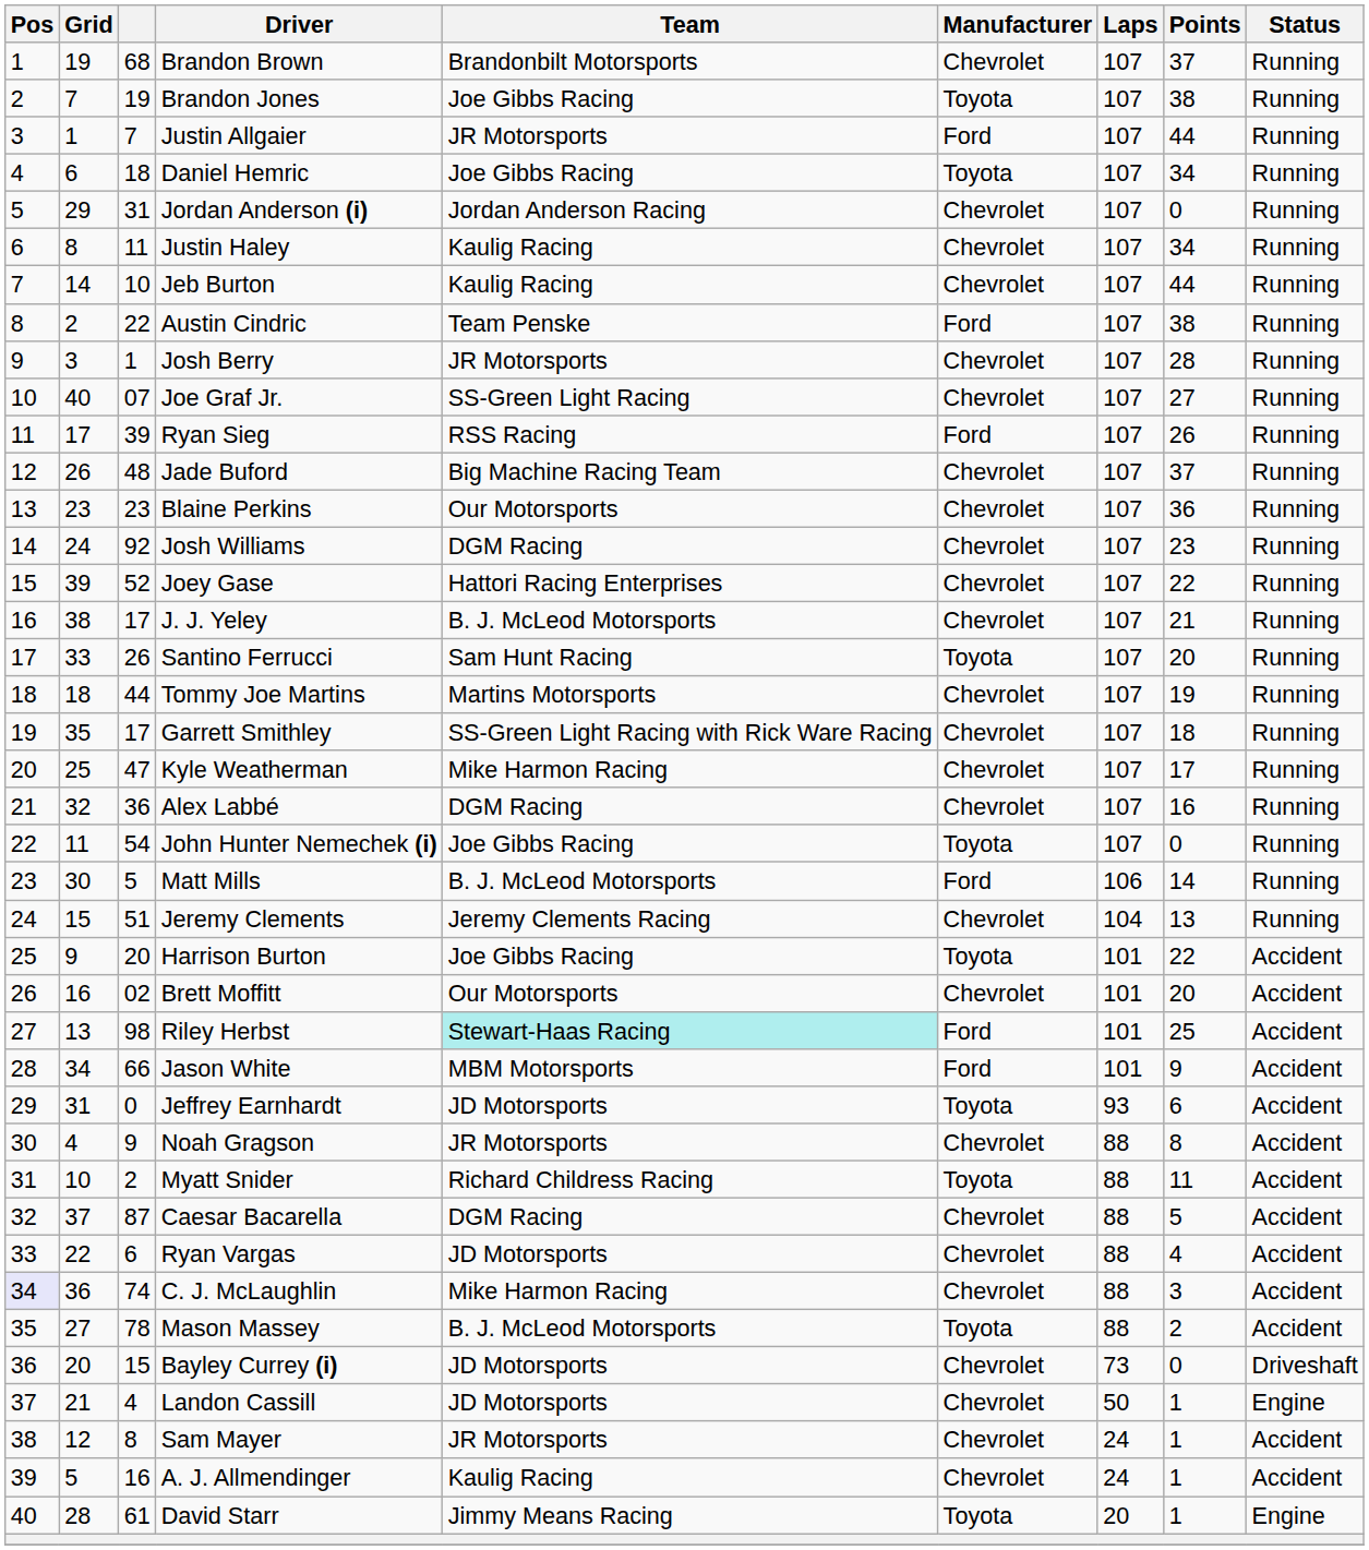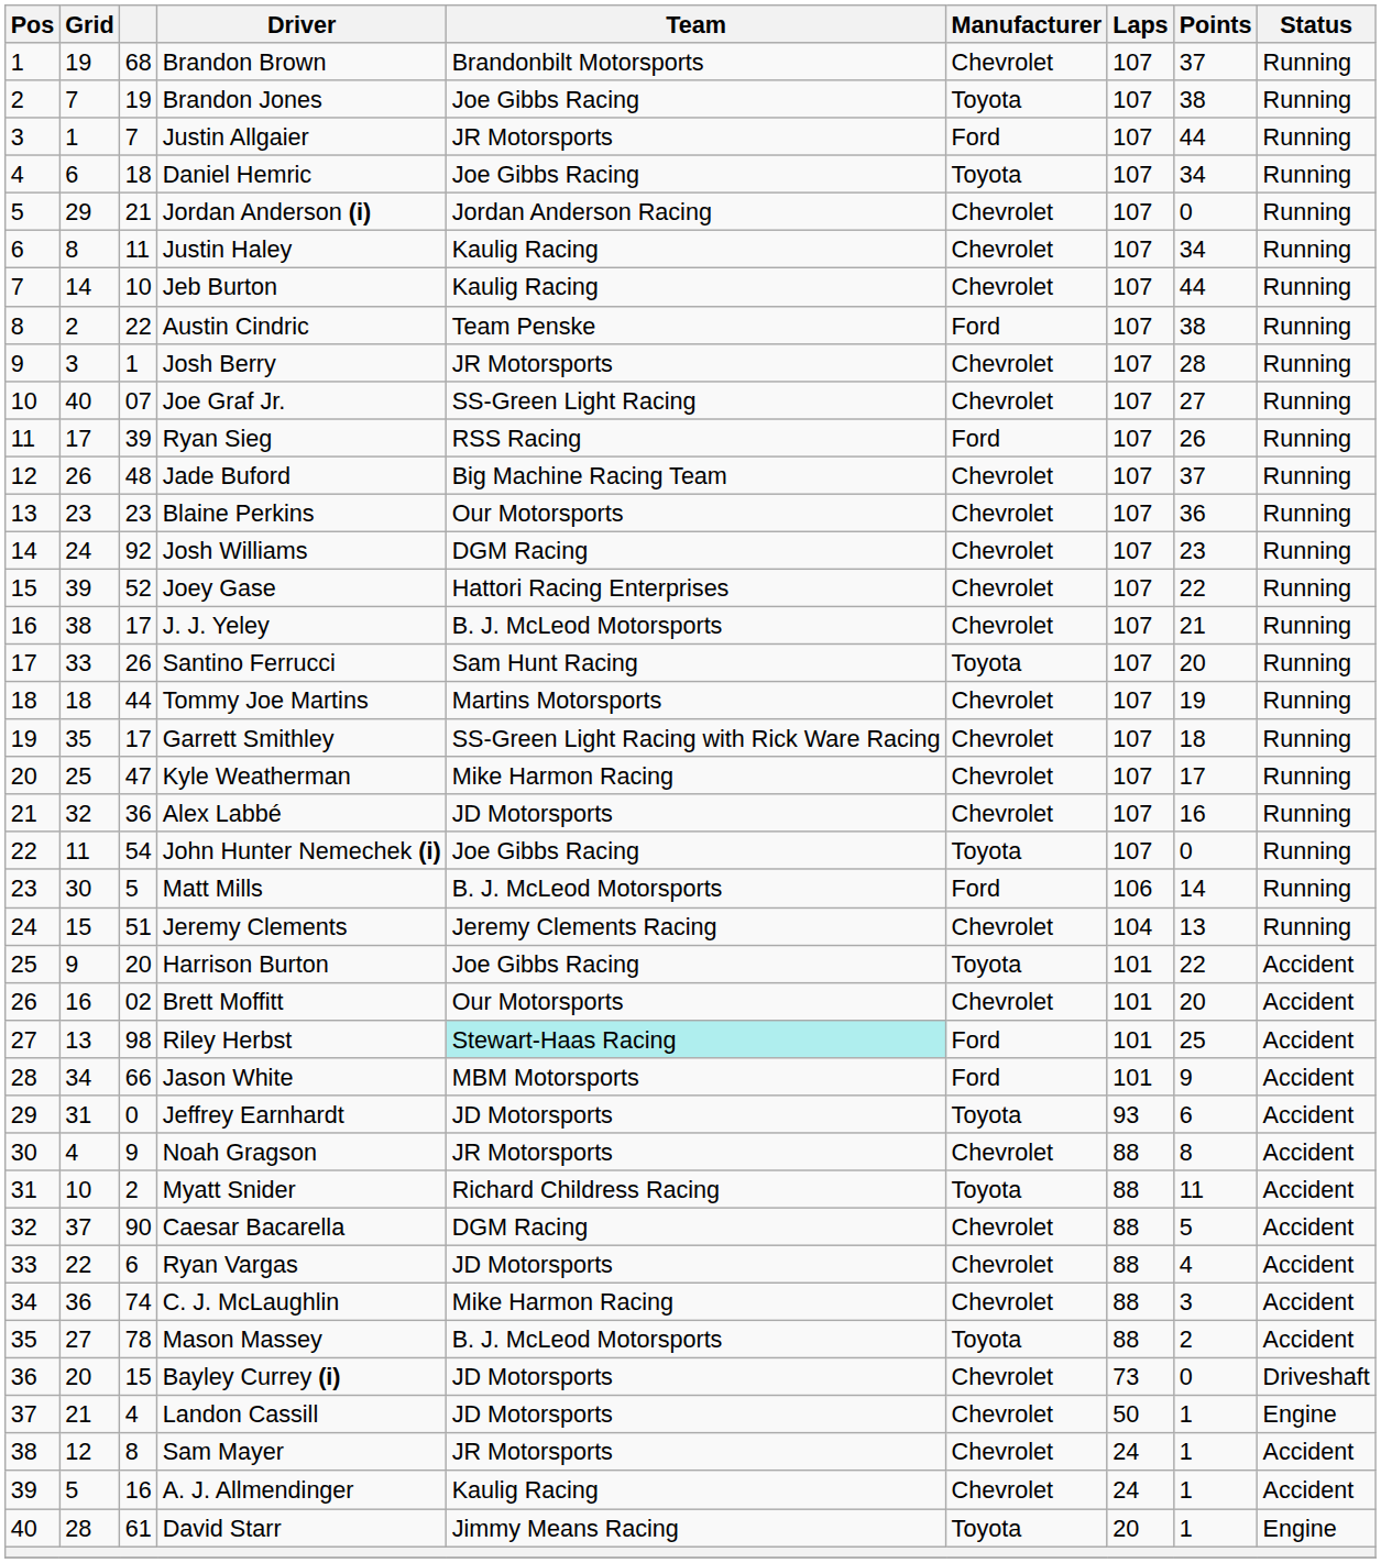 <table class="wikitable" style="font-size: 95%;">
 <tr>
 <th>Pos</th>
 <th>Grid</th>
 <th></th>
 <th>Driver</th>
 <th>Team</th>
 <th>Manufacturer</th>
 <th>Laps</th>
 <th>Points</th>
 <th>Status</th>
 </tr>
 <tr>
 <td>1</td>
 <td>19</td>
 <td>68</td>
 <td>Brandon Brown</td>
 <td>Brandonbilt Motorsports</td>
 <td>Chevrolet</td>
 <td>107</td>
 <td>37</td>
 <td>Running</td>
 </tr>
 <tr>
 <td>2</td>
 <td>7</td>
 <td>19</td>
 <td>Brandon Jones</td>
 <td>Joe Gibbs Racing</td>
 <td>Toyota</td>
 <td>107</td>
 <td>38</td>
 <td>Running</td>
 </tr>
 <tr>
 <td>3</td>
 <td>1</td>
 <td>7</td>
 <td>Justin Allgaier</td>
 <td>JR Motorsports</td>
 <td>Ford</td>
 <td>107</td>
 <td>44</td>
 <td>Running</td>
 </tr>
 <tr>
 <td>4</td>
 <td>6</td>
 <td>18</td>
 <td>Daniel Hemric</td>
 <td>Joe Gibbs Racing</td>
 <td>Toyota</td>
 <td>107</td>
 <td>34</td>
 <td>Running</td>
 </tr>
 <tr>
 <td>5</td>
 <td>29</td>
-<td>31</td>
+<td>21</td>
 <td>Jordan Anderson <strong>(i)</strong></td>
 <td>Jordan Anderson Racing</td>
 <td>Chevrolet</td>
 <td>107</td>
 <td>0</td>
 <td>Running</td>
 </tr>
 <tr>
 <td>6</td>
 <td>8</td>
 <td>11</td>
 <td>Justin Haley</td>
 <td>Kaulig Racing</td>
 <td>Chevrolet</td>
 <td>107</td>
 <td>34</td>
 <td>Running</td>
 </tr>
 <tr>
 <td>7</td>
 <td>14</td>
 <td>10</td>
 <td>Jeb Burton</td>
 <td>Kaulig Racing</td>
 <td>Chevrolet</td>
 <td>107</td>
 <td>44</td>
 <td>Running</td>
 </tr>
 <tr>
 <td>8</td>
 <td>2</td>
 <td>22</td>
 <td>Austin Cindric</td>
 <td>Team Penske</td>
 <td>Ford</td>
 <td>107</td>
 <td>38</td>
 <td>Running</td>
 </tr>
 <tr>
 <td>9</td>
 <td>3</td>
 <td>1</td>
 <td>Josh Berry</td>
 <td>JR Motorsports</td>
 <td>Chevrolet</td>
 <td>107</td>
 <td>28</td>
 <td>Running</td>
 </tr>
 <tr>
 <td>10</td>
 <td>40</td>
 <td>07</td>
 <td>Joe Graf Jr.</td>
 <td>SS-Green Light Racing</td>
 <td>Chevrolet</td>
 <td>107</td>
 <td>27</td>
 <td>Running</td>
 </tr>
 <tr>
 <td>11</td>
 <td>17</td>
 <td>39</td>
 <td>Ryan Sieg</td>
 <td>RSS Racing</td>
 <td>Ford</td>
 <td>107</td>
 <td>26</td>
 <td>Running</td>
 </tr>
 <tr>
 <td>12</td>
 <td>26</td>
 <td>48</td>
 <td>Jade Buford</td>
 <td>Big Machine Racing Team</td>
 <td>Chevrolet</td>
 <td>107</td>
 <td>37</td>
 <td>Running</td>
 </tr>
 <tr>
 <td>13</td>
 <td>23</td>
 <td>23</td>
 <td>Blaine Perkins</td>
 <td>Our Motorsports</td>
 <td>Chevrolet</td>
 <td>107</td>
 <td>36</td>
 <td>Running</td>
 </tr>
 <tr>
 <td>14</td>
 <td>24</td>
 <td>92</td>
 <td>Josh Williams</td>
 <td>DGM Racing</td>
 <td>Chevrolet</td>
 <td>107</td>
 <td>23</td>
 <td>Running</td>
 </tr>
 <tr>
 <td>15</td>
 <td>39</td>
 <td>52</td>
 <td>Joey Gase</td>
 <td>Hattori Racing Enterprises</td>
 <td>Chevrolet</td>
 <td>107</td>
 <td>22</td>
 <td>Running</td>
 </tr>
 <tr>
 <td>16</td>
 <td>38</td>
 <td>17</td>
 <td>J. J. Yeley</td>
 <td>B. J. McLeod Motorsports</td>
 <td>Chevrolet</td>
 <td>107</td>
 <td>21</td>
 <td>Running</td>
 </tr>
 <tr>
 <td>17</td>
 <td>33</td>
 <td>26</td>
 <td>Santino Ferrucci</td>
 <td>Sam Hunt Racing</td>
 <td>Toyota</td>
 <td>107</td>
 <td>20</td>
 <td>Running</td>
 </tr>
 <tr>
 <td>18</td>
 <td>18</td>
 <td>44</td>
 <td>Tommy Joe Martins</td>
 <td>Martins Motorsports</td>
 <td>Chevrolet</td>
 <td>107</td>
 <td>19</td>
 <td>Running</td>
 </tr>
 <tr>
 <td>19</td>
 <td>35</td>
 <td>17</td>
 <td>Garrett Smithley</td>
 <td>SS-Green Light Racing with Rick Ware Racing</td>
 <td>Chevrolet</td>
 <td>107</td>
 <td>18</td>
 <td>Running</td>
 </tr>
 <tr>
 <td>20</td>
 <td>25</td>
 <td>47</td>
 <td>Kyle Weatherman</td>
 <td>Mike Harmon Racing</td>
 <td>Chevrolet</td>
 <td>107</td>
 <td>17</td>
 <td>Running</td>
 </tr>
 <tr>
 <td>21</td>
 <td>32</td>
 <td>36</td>
 <td>Alex Labbé</td>
-<td>DGM Racing</td>
+<td>JD Motorsports</td>
 <td>Chevrolet</td>
 <td>107</td>
 <td>16</td>
 <td>Running</td>
 </tr>
 <tr>
 <td>22</td>
 <td>11</td>
 <td>54</td>
 <td>John Hunter Nemechek <strong>(i)</strong></td>
 <td>Joe Gibbs Racing</td>
 <td>Toyota</td>
 <td>107</td>
 <td>0</td>
 <td>Running</td>
 </tr>
 <tr>
 <td>23</td>
 <td>30</td>
 <td>5</td>
 <td>Matt Mills</td>
 <td>B. J. McLeod Motorsports</td>
 <td>Ford</td>
 <td>106</td>
 <td>14</td>
 <td>Running</td>
 </tr>
 <tr>
 <td>24</td>
 <td>15</td>
 <td>51</td>
 <td>Jeremy Clements</td>
 <td>Jeremy Clements Racing</td>
 <td>Chevrolet</td>
 <td>104</td>
 <td>13</td>
 <td>Running</td>
 </tr>
 <tr>
 <td>25</td>
 <td>9</td>
 <td>20</td>
 <td>Harrison Burton</td>
 <td>Joe Gibbs Racing</td>
 <td>Toyota</td>
 <td>101</td>
 <td>22</td>
 <td>Accident</td>
 </tr>
 <tr>
 <td>26</td>
 <td>16</td>
 <td>02</td>
 <td>Brett Moffitt</td>
 <td>Our Motorsports</td>
 <td>Chevrolet</td>
 <td>101</td>
 <td>20</td>
 <td>Accident</td>
 </tr>
 <tr>
 <td>27</td>
 <td>13</td>
 <td>98</td>
 <td>Riley Herbst</td>
 <td style="background: paleturquoise;">Stewart-Haas Racing</td>
 <td>Ford</td>
 <td>101</td>
 <td>25</td>
 <td>Accident</td>
 </tr>
 <tr>
 <td>28</td>
 <td>34</td>
 <td>66</td>
 <td>Jason White</td>
 <td>MBM Motorsports</td>
 <td>Ford</td>
 <td>101</td>
 <td>9</td>
 <td>Accident</td>
 </tr>
 <tr>
 <td>29</td>
 <td>31</td>
 <td>0</td>
 <td>Jeffrey Earnhardt</td>
 <td>JD Motorsports</td>
 <td>Toyota</td>
 <td>93</td>
 <td>6</td>
 <td>Accident</td>
 </tr>
 <tr>
 <td>30</td>
 <td>4</td>
 <td>9</td>
 <td>Noah Gragson</td>
 <td>JR Motorsports</td>
 <td>Chevrolet</td>
 <td>88</td>
 <td>8</td>
 <td>Accident</td>
 </tr>
 <tr>
 <td>31</td>
 <td>10</td>
 <td>2</td>
 <td>Myatt Snider</td>
 <td>Richard Childress Racing</td>
 <td>Toyota</td>
 <td>88</td>
 <td>11</td>
 <td>Accident</td>
 </tr>
 <tr>
 <td>32</td>
 <td>37</td>
-<td>87</td>
+<td>90</td>
 <td>Caesar Bacarella</td>
 <td>DGM Racing</td>
 <td>Chevrolet</td>
 <td>88</td>
 <td>5</td>
 <td>Accident</td>
 </tr>
 <tr>
 <td>33</td>
 <td>22</td>
 <td>6</td>
 <td>Ryan Vargas</td>
 <td>JD Motorsports</td>
 <td>Chevrolet</td>
 <td>88</td>
 <td>4</td>
 <td>Accident</td>
 </tr>
 <tr>
-<td style="background: lavender;">34</td>
+<td>34</td>
 <td>36</td>
 <td>74</td>
 <td>C. J. McLaughlin</td>
 <td>Mike Harmon Racing</td>
 <td>Chevrolet</td>
 <td>88</td>
 <td>3</td>
 <td>Accident</td>
 </tr>
 <tr>
 <td>35</td>
 <td>27</td>
 <td>78</td>
 <td>Mason Massey</td>
 <td>B. J. McLeod Motorsports</td>
 <td>Toyota</td>
 <td>88</td>
 <td>2</td>
 <td>Accident</td>
 </tr>
 <tr>
 <td>36</td>
 <td>20</td>
 <td>15</td>
 <td>Bayley Currey <strong>(i)</strong></td>
 <td>JD Motorsports</td>
 <td>Chevrolet</td>
 <td>73</td>
 <td>0</td>
 <td>Driveshaft</td>
 </tr>
 <tr>
 <td>37</td>
 <td>21</td>
 <td>4</td>
 <td>Landon Cassill</td>
 <td>JD Motorsports</td>
 <td>Chevrolet</td>
 <td>50</td>
 <td>1</td>
 <td>Engine</td>
 </tr>
 <tr>
 <td>38</td>
 <td>12</td>
 <td>8</td>
 <td>Sam Mayer</td>
 <td>JR Motorsports</td>
 <td>Chevrolet</td>
 <td>24</td>
 <td>1</td>
 <td>Accident</td>
 </tr>
 <tr>
 <td>39</td>
 <td>5</td>
 <td>16</td>
 <td>A. J. Allmendinger</td>
 <td>Kaulig Racing</td>
 <td>Chevrolet</td>
 <td>24</td>
 <td>1</td>
 <td>Accident</td>
 </tr>
 <tr>
 <td>40</td>
 <td>28</td>
 <td>61</td>
 <td>David Starr</td>
 <td>Jimmy Means Racing</td>
 <td>Toyota</td>
 <td>20</td>
 <td>1</td>
 <td>Engine</td>
 </tr>
 <tr>
 <th colspan="9"></th>
 </tr>
 <tr>
 </tr>
 </table>
